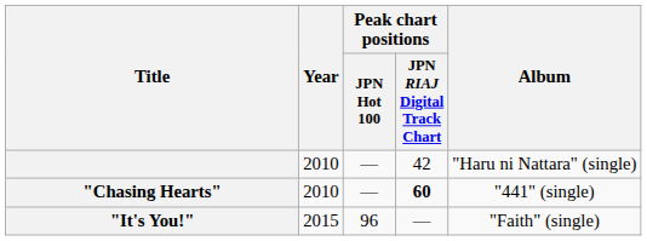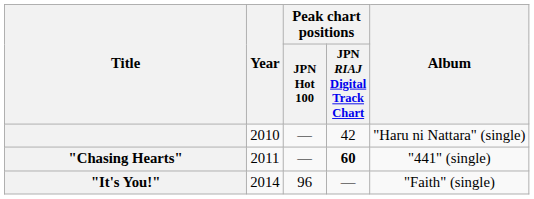 <table class="wikitable plainrowheaders" style="text-align:center;">
 <tr>
 <th scope="col" rowspan="2" style="width:16em;">Title</th>
 <th scope="col" rowspan="2">Year</th>
 <th scope="col" colspan="2">Peak chart positions</th>
 <th scope="col" rowspan="2">Album</th>
 </tr>
 <tr>
 <th style="width:3em;font-size:85%">JPN Hot 100<br></th>
 <th style="width:3em;font-size:85%">JPN <em>RIAJ</em><br><a href='#'>Digital<br>Track<br>Chart</a><br></th>
 </tr>
 <tr>
 <th scope="row"></th>
 <td>2010</td>
 <td>—</td>
 <td>42</td>
 <td>"Haru ni Nattara" <span>(single)</span></td>
 </tr>
 <tr>
 <th scope="row">"Chasing Hearts"</th>
-<td>2010</td>
+<td>2011</td>
 <td>—</td>
 <td><strong>60</strong></td>
 <td>"441" <span>(single)</span></td>
 </tr>
 <tr>
 <th scope="row">"It's You!"</th>
-<td>2015</td>
+<td>2014</td>
 <td>96</td>
 <td>—</td>
 <td>"Faith" <span>(single)</span></td>
 </tr>
 </table>
